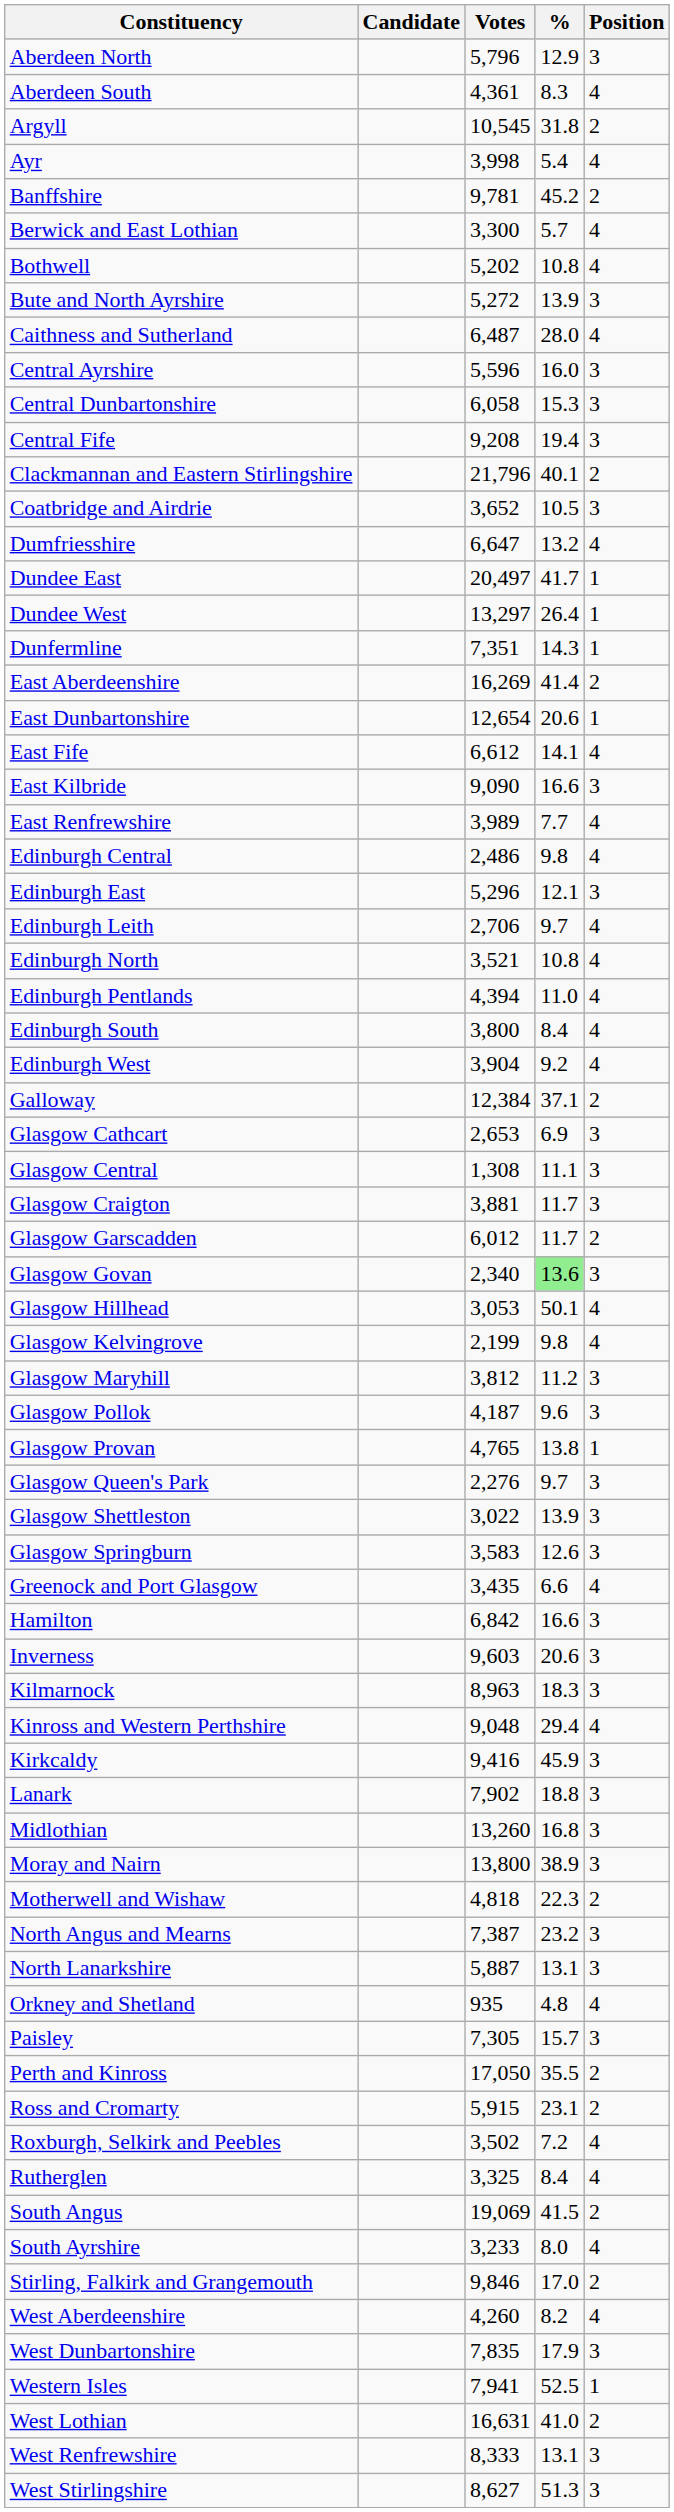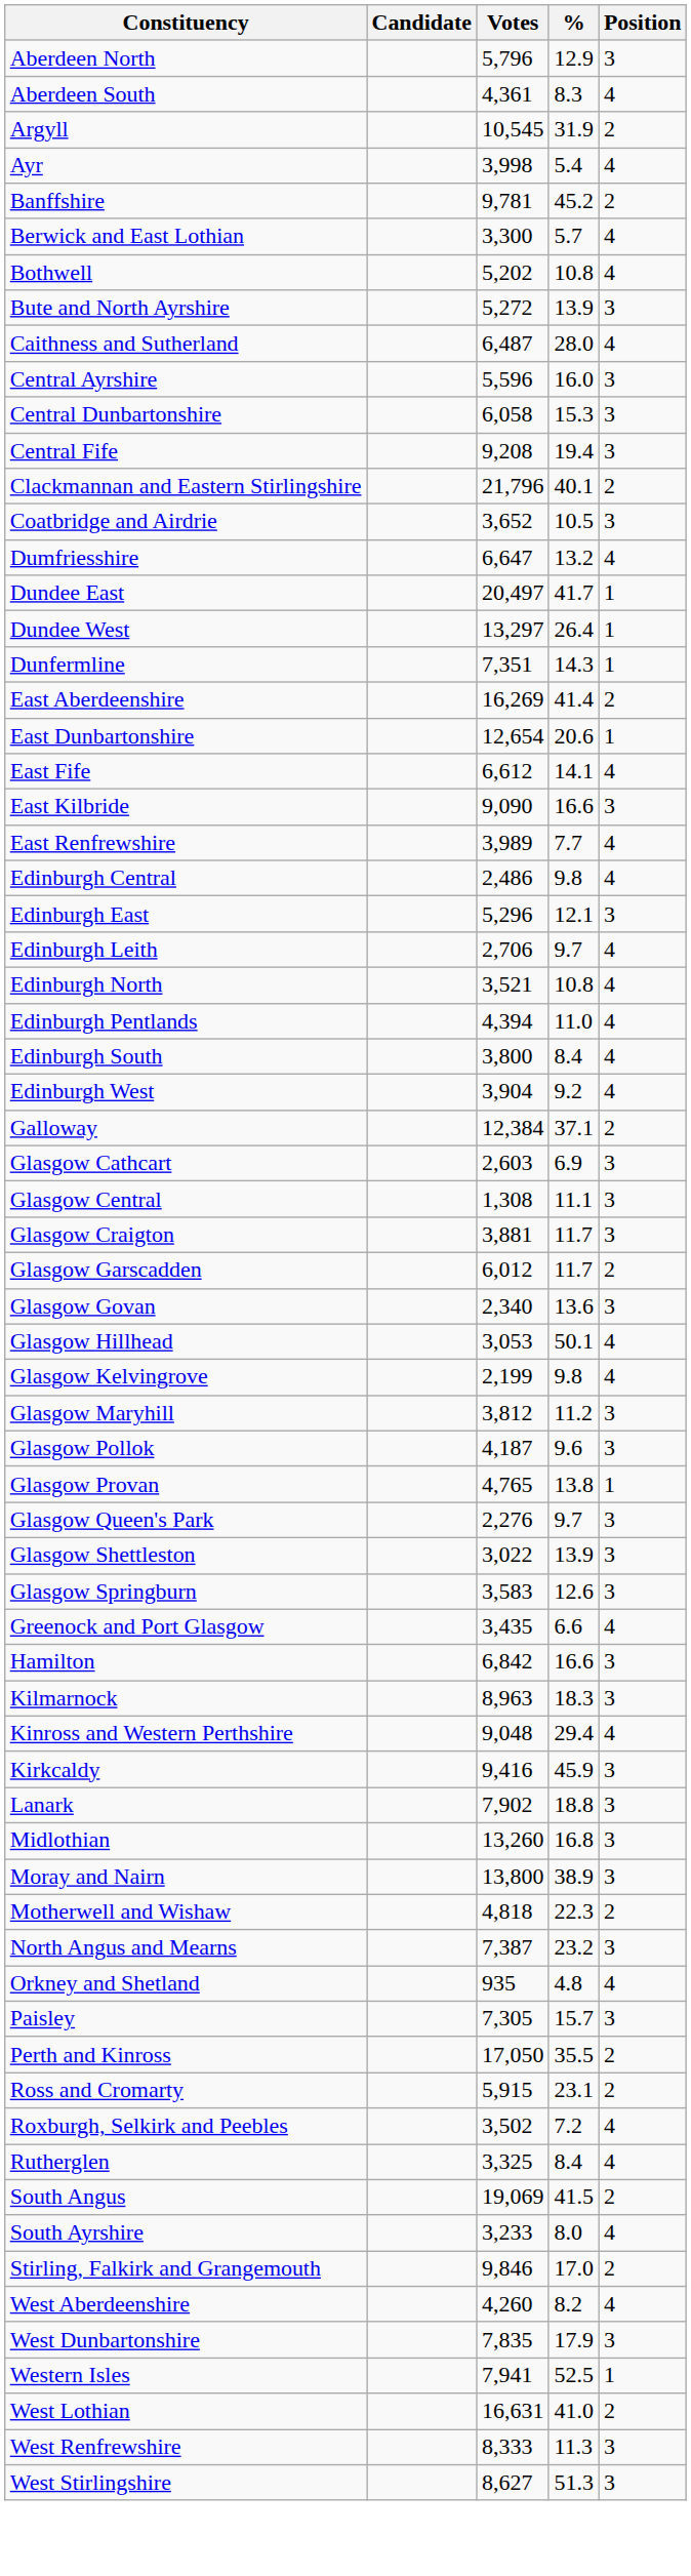 <table class="wikitable sortable">
 <tr>
 <th>Constituency</th>
 <th>Candidate</th>
 <th>Votes</th>
 <th>%</th>
 <th>Position</th>
 </tr>
 <tr>
 <td><a href='#'>Aberdeen North</a></td>
 <td></td>
 <td>5,796</td>
 <td>12.9</td>
 <td>3</td>
 </tr>
 <tr>
 <td><a href='#'>Aberdeen South</a></td>
 <td></td>
 <td>4,361</td>
 <td>8.3</td>
 <td>4</td>
 </tr>
 <tr>
 <td><a href='#'>Argyll</a></td>
 <td></td>
 <td>10,545</td>
-<td>31.8</td>
+<td>31.9</td>
 <td>2</td>
 </tr>
 <tr>
 <td><a href='#'>Ayr</a></td>
 <td></td>
 <td>3,998</td>
 <td>5.4</td>
 <td>4</td>
 </tr>
 <tr>
 <td><a href='#'>Banffshire</a></td>
 <td></td>
 <td>9,781</td>
 <td>45.2</td>
 <td>2</td>
 </tr>
 <tr>
 <td><a href='#'>Berwick and East Lothian</a></td>
 <td></td>
 <td>3,300</td>
 <td>5.7</td>
 <td>4</td>
 </tr>
 <tr>
 <td><a href='#'>Bothwell</a></td>
 <td></td>
 <td>5,202</td>
 <td>10.8</td>
 <td>4</td>
 </tr>
 <tr>
 <td><a href='#'>Bute and North Ayrshire</a></td>
 <td></td>
 <td>5,272</td>
 <td>13.9</td>
 <td>3</td>
 </tr>
 <tr>
 <td><a href='#'>Caithness and Sutherland</a></td>
 <td></td>
 <td>6,487</td>
 <td>28.0</td>
 <td>4</td>
 </tr>
 <tr>
 <td><a href='#'>Central Ayrshire</a></td>
 <td></td>
 <td>5,596</td>
 <td>16.0</td>
 <td>3</td>
 </tr>
 <tr>
 <td><a href='#'>Central Dunbartonshire</a></td>
 <td></td>
 <td>6,058</td>
 <td>15.3</td>
 <td>3</td>
 </tr>
 <tr>
 <td><a href='#'>Central Fife</a></td>
 <td></td>
 <td>9,208</td>
 <td>19.4</td>
 <td>3</td>
 </tr>
 <tr>
 <td><a href='#'>Clackmannan and Eastern Stirlingshire</a></td>
 <td></td>
 <td>21,796</td>
 <td>40.1</td>
 <td>2</td>
 </tr>
 <tr>
 <td><a href='#'>Coatbridge and Airdrie</a></td>
 <td></td>
 <td>3,652</td>
 <td>10.5</td>
 <td>3</td>
 </tr>
 <tr>
 <td><a href='#'>Dumfriesshire</a></td>
 <td></td>
 <td>6,647</td>
 <td>13.2</td>
 <td>4</td>
 </tr>
 <tr>
 <td><a href='#'>Dundee East</a></td>
 <td></td>
 <td>20,497</td>
 <td>41.7</td>
 <td>1</td>
 </tr>
 <tr>
 <td><a href='#'>Dundee West</a></td>
 <td></td>
 <td>13,297</td>
 <td>26.4</td>
 <td>1</td>
 </tr>
 <tr>
 <td><a href='#'>Dunfermline</a></td>
 <td></td>
 <td>7,351</td>
 <td>14.3</td>
 <td>1</td>
 </tr>
 <tr>
 <td><a href='#'>East Aberdeenshire</a></td>
 <td></td>
 <td>16,269</td>
 <td>41.4</td>
 <td>2</td>
 </tr>
 <tr>
 <td><a href='#'>East Dunbartonshire</a></td>
 <td></td>
 <td>12,654</td>
 <td>20.6</td>
 <td>1</td>
 </tr>
 <tr>
 <td><a href='#'>East Fife</a></td>
 <td></td>
 <td>6,612</td>
 <td>14.1</td>
 <td>4</td>
 </tr>
 <tr>
 <td><a href='#'>East Kilbride</a></td>
 <td></td>
 <td>9,090</td>
 <td>16.6</td>
 <td>3</td>
 </tr>
 <tr>
 <td><a href='#'>East Renfrewshire</a></td>
 <td></td>
 <td>3,989</td>
 <td>7.7</td>
 <td>4</td>
 </tr>
 <tr>
 <td><a href='#'>Edinburgh Central</a></td>
 <td></td>
 <td>2,486</td>
 <td>9.8</td>
 <td>4</td>
 </tr>
 <tr>
 <td><a href='#'>Edinburgh East</a></td>
 <td></td>
 <td>5,296</td>
 <td>12.1</td>
 <td>3</td>
 </tr>
 <tr>
 <td><a href='#'>Edinburgh Leith</a></td>
 <td></td>
 <td>2,706</td>
 <td>9.7</td>
 <td>4</td>
 </tr>
 <tr>
 <td><a href='#'>Edinburgh North</a></td>
 <td></td>
 <td>3,521</td>
 <td>10.8</td>
 <td>4</td>
 </tr>
 <tr>
 <td><a href='#'>Edinburgh Pentlands</a></td>
 <td></td>
 <td>4,394</td>
 <td>11.0</td>
 <td>4</td>
 </tr>
 <tr>
 <td><a href='#'>Edinburgh South</a></td>
 <td></td>
 <td>3,800</td>
 <td>8.4</td>
 <td>4</td>
 </tr>
 <tr>
 <td><a href='#'>Edinburgh West</a></td>
 <td></td>
 <td>3,904</td>
 <td>9.2</td>
 <td>4</td>
 </tr>
 <tr>
 <td><a href='#'>Galloway</a></td>
 <td></td>
 <td>12,384</td>
 <td>37.1</td>
 <td>2</td>
 </tr>
 <tr>
 <td><a href='#'>Glasgow Cathcart</a></td>
 <td></td>
-<td>2,653</td>
+<td>2,603</td>
 <td>6.9</td>
 <td>3</td>
 </tr>
 <tr>
 <td><a href='#'>Glasgow Central</a></td>
 <td></td>
 <td>1,308</td>
 <td>11.1</td>
 <td>3</td>
 </tr>
 <tr>
 <td><a href='#'>Glasgow Craigton</a></td>
 <td></td>
 <td>3,881</td>
 <td>11.7</td>
 <td>3</td>
 </tr>
 <tr>
 <td><a href='#'>Glasgow Garscadden</a></td>
 <td></td>
 <td>6,012</td>
 <td>11.7</td>
 <td>2</td>
 </tr>
 <tr>
 <td><a href='#'>Glasgow Govan</a></td>
 <td></td>
 <td>2,340</td>
-<td style="background: lightgreen;">13.6</td>
+<td>13.6</td>
 <td>3</td>
 </tr>
 <tr>
 <td><a href='#'>Glasgow Hillhead</a></td>
 <td></td>
 <td>3,053</td>
 <td>50.1</td>
 <td>4</td>
 </tr>
 <tr>
 <td><a href='#'>Glasgow Kelvingrove</a></td>
 <td></td>
 <td>2,199</td>
 <td>9.8</td>
 <td>4</td>
 </tr>
 <tr>
 <td><a href='#'>Glasgow Maryhill</a></td>
 <td></td>
 <td>3,812</td>
 <td>11.2</td>
 <td>3</td>
 </tr>
 <tr>
 <td><a href='#'>Glasgow Pollok</a></td>
 <td></td>
 <td>4,187</td>
 <td>9.6</td>
 <td>3</td>
 </tr>
 <tr>
 <td><a href='#'>Glasgow Provan</a></td>
 <td></td>
 <td>4,765</td>
 <td>13.8</td>
 <td>1</td>
 </tr>
 <tr>
 <td><a href='#'>Glasgow Queen's Park</a></td>
 <td></td>
 <td>2,276</td>
 <td>9.7</td>
 <td>3</td>
 </tr>
 <tr>
 <td><a href='#'>Glasgow Shettleston</a></td>
 <td></td>
 <td>3,022</td>
 <td>13.9</td>
 <td>3</td>
 </tr>
 <tr>
 <td><a href='#'>Glasgow Springburn</a></td>
 <td></td>
 <td>3,583</td>
 <td>12.6</td>
 <td>3</td>
 </tr>
 <tr>
 <td><a href='#'>Greenock and Port Glasgow</a></td>
 <td></td>
 <td>3,435</td>
 <td>6.6</td>
 <td>4</td>
 </tr>
 <tr>
 <td><a href='#'>Hamilton</a></td>
 <td></td>
 <td>6,842</td>
 <td>16.6</td>
 <td>3</td>
 </tr>
 <tr>
-<td><a href='#'>Inverness</a></td>
-<td></td>
-<td>9,603</td>
-<td>20.6</td>
-<td>3</td>
-</tr>
-<tr>
 <td><a href='#'>Kilmarnock</a></td>
 <td></td>
 <td>8,963</td>
 <td>18.3</td>
 <td>3</td>
 </tr>
 <tr>
 <td><a href='#'>Kinross and Western Perthshire</a></td>
 <td></td>
 <td>9,048</td>
 <td>29.4</td>
 <td>4</td>
 </tr>
 <tr>
 <td><a href='#'>Kirkcaldy</a></td>
 <td></td>
 <td>9,416</td>
 <td>45.9</td>
 <td>3</td>
 </tr>
 <tr>
 <td><a href='#'>Lanark</a></td>
 <td></td>
 <td>7,902</td>
 <td>18.8</td>
 <td>3</td>
 </tr>
 <tr>
 <td><a href='#'>Midlothian</a></td>
 <td></td>
 <td>13,260</td>
 <td>16.8</td>
 <td>3</td>
 </tr>
 <tr>
 <td><a href='#'>Moray and Nairn</a></td>
 <td></td>
 <td>13,800</td>
 <td>38.9</td>
 <td>3</td>
 </tr>
 <tr>
 <td><a href='#'>Motherwell and Wishaw</a></td>
 <td></td>
 <td>4,818</td>
 <td>22.3</td>
 <td>2</td>
 </tr>
 <tr>
 <td><a href='#'>North Angus and Mearns</a></td>
 <td></td>
 <td>7,387</td>
 <td>23.2</td>
-<td>3</td>
-</tr>
-<tr>
-<td><a href='#'>North Lanarkshire</a></td>
-<td></td>
-<td>5,887</td>
-<td>13.1</td>
 <td>3</td>
 </tr>
 <tr>
 <td><a href='#'>Orkney and Shetland</a></td>
 <td></td>
 <td>935</td>
 <td>4.8</td>
 <td>4</td>
 </tr>
 <tr>
 <td><a href='#'>Paisley</a></td>
 <td></td>
 <td>7,305</td>
 <td>15.7</td>
 <td>3</td>
 </tr>
 <tr>
 <td><a href='#'>Perth and Kinross</a></td>
 <td></td>
 <td>17,050</td>
 <td>35.5</td>
 <td>2</td>
 </tr>
 <tr>
 <td><a href='#'>Ross and Cromarty</a></td>
 <td></td>
 <td>5,915</td>
 <td>23.1</td>
 <td>2</td>
 </tr>
 <tr>
 <td><a href='#'>Roxburgh, Selkirk and Peebles</a></td>
 <td></td>
 <td>3,502</td>
 <td>7.2</td>
 <td>4</td>
 </tr>
 <tr>
 <td><a href='#'>Rutherglen</a></td>
 <td></td>
 <td>3,325</td>
 <td>8.4</td>
 <td>4</td>
 </tr>
 <tr>
 <td><a href='#'>South Angus</a></td>
 <td></td>
 <td>19,069</td>
 <td>41.5</td>
 <td>2</td>
 </tr>
 <tr>
 <td><a href='#'>South Ayrshire</a></td>
 <td></td>
 <td>3,233</td>
 <td>8.0</td>
 <td>4</td>
 </tr>
 <tr>
 <td><a href='#'>Stirling, Falkirk and Grangemouth</a></td>
 <td></td>
 <td>9,846</td>
 <td>17.0</td>
 <td>2</td>
 </tr>
 <tr>
 <td><a href='#'>West Aberdeenshire</a></td>
 <td></td>
 <td>4,260</td>
 <td>8.2</td>
 <td>4</td>
 </tr>
 <tr>
 <td><a href='#'>West Dunbartonshire</a></td>
 <td></td>
 <td>7,835</td>
 <td>17.9</td>
 <td>3</td>
 </tr>
 <tr>
 <td><a href='#'>Western Isles</a></td>
 <td></td>
 <td>7,941</td>
 <td>52.5</td>
 <td>1</td>
 </tr>
 <tr>
 <td><a href='#'>West Lothian</a></td>
 <td></td>
 <td>16,631</td>
 <td>41.0</td>
 <td>2</td>
 </tr>
 <tr>
 <td><a href='#'>West Renfrewshire</a></td>
 <td></td>
 <td>8,333</td>
-<td>13.1</td>
+<td>11.3</td>
 <td>3</td>
 </tr>
 <tr>
 <td><a href='#'>West Stirlingshire</a></td>
 <td></td>
 <td>8,627</td>
 <td>51.3</td>
 <td>3</td>
 </tr>
 </table>
